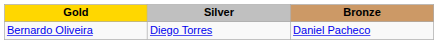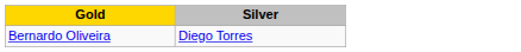 <table class="wikitable" style="text-align:left">
 <tr align="center">
 <td width=200 bgcolor=gold><strong>Gold</strong></td>
 <td width=200 bgcolor=silver><strong>Silver</strong></td>
-<td width=200 bgcolor=CC9966><strong>Bronze</strong></td>
 </tr>
 <tr>
 <td><a href='#'>Bernardo Oliveira</a><br><em></em></td>
 <td><a href='#'>Diego Torres</a><br><em></em></td>
-<td><a href='#'>Daniel Pacheco</a><br><em></em></td>
 </tr>
 </table>
